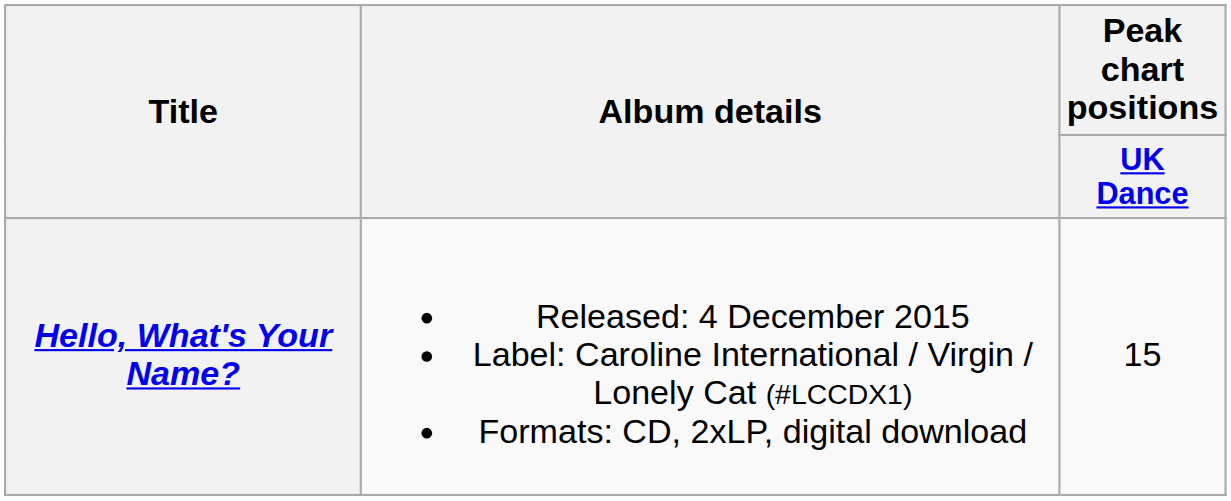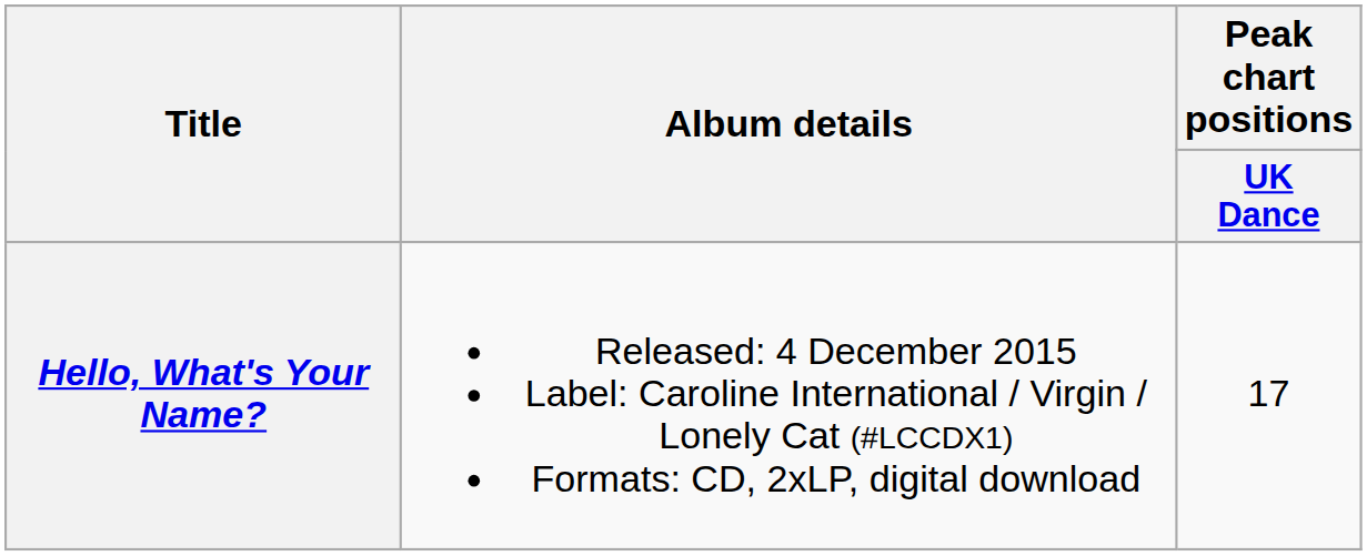 <table class="wikitable plainrowheaders" style="text-align:center;">
 <tr>
 <th scope="col" rowspan="2" style="width:10em;">Title</th>
 <th scope="col" rowspan="2" style="width:20em;">Album details</th>
 <th scope="col" colspan="1">Peak chart positions</th>
 </tr>
 <tr>
 <th scope="col" style="width:3em;font-size:90%;"><a href='#'>UK<br>Dance</a><br></th>
 </tr>
 <tr>
 <th scope="row"><em><a href='#'>Hello, What's Your Name?</a></em></th>
 <td><br><ul><li>Released: 4 December 2015</li><li>Label: Caroline International / Virgin / Lonely Cat <small>(#LCCDX1)</small></li><li>Formats: CD, 2xLP, digital download</li></ul></td>
-<td>15</td>
+<td>17</td>
 </tr>
 </table>
